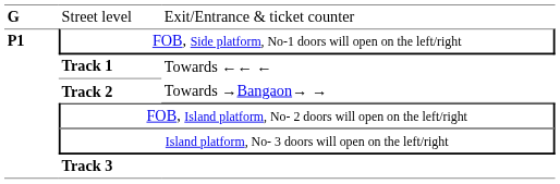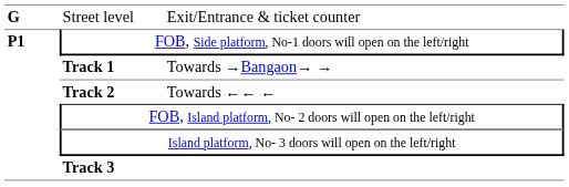 <table table border=0 cellspacing=0 cellpadding=3>
 <tr>
 <td style="border-top:solid 1px gray;" width=50 valign=top><strong>G</strong></td>
 <td style="border-top:solid 1px gray;" width=100 valign=top>Street level</td>
 <td style="border-top:solid 1px gray;" width=400 valign=top>Exit/Entrance & ticket counter</td>
 </tr>
 <tr>
 <td style="border-top:solid 1px gray;border-bottom:solid 1px gray;" width=50 rowspan=6 valign=top><strong>P1</strong></td>
 <td style="border-top:solid 1px gray;border-right:solid 2px black;border-left:solid 2px black;border-bottom:solid 2px black;text-align:center;" colspan=2><a href='#'>FOB</a>, <small><a href='#'>Side platform</a>, No-1 doors will open on the left/right</small></td>
 </tr>
 <tr>
 <td style="border-bottom:solid 1px gray;" width=100><strong>Track 1</strong></td>
-<td>Towards ←← ←</td>
+<td style="border-bottom:solid 1px gray;" width=400>Towards →<a href='#'>Bangaon</a>→ →</td>
 </tr>
 <tr>
 <td><strong>Track 2</strong></td>
-<td style="border-bottom:solid 1px gray;" width=400>Towards →<a href='#'>Bangaon</a>→ →</td>
+<td>Towards ←← ←</td>
 </tr>
 <tr>
 <td style="border-top:solid 1px black;border-right:solid 2px black;border-left:solid 2px black;border-bottom:solid 1px gray;text-align:center;" colspan=2><a href='#'>FOB</a>, <small><a href='#'>Island platform</a>, No- 2 doors will open on the left/right </small></td>
 </tr>
 <tr>
 <td style="border-top:solid 1px gray;border-right:solid 2px black;border-left:solid 2px black;border-bottom:solid 2px black;text-align:center;" colspan=2><small><a href='#'>Island platform</a>, No- 3 doors will open on the left/right</small></td>
 </tr>
 <tr>
 <td style="border-bottom:solid 1px gray;" width=100><strong>Track 3</strong></td>
 <td style="border-bottom:solid 1px gray;" width=400></td>
 </tr>
 <tr>
 </tr>
 </table>
